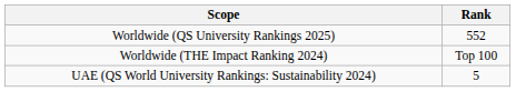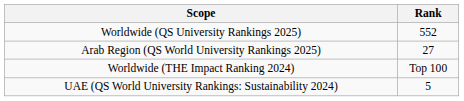 <table class="wikitable" style="width:50%; text-align:center;">
 <tr>
 <th>Scope</th>
 <th>Rank</th>
 </tr>
 <tr>
 <td>Worldwide (QS University Rankings 2025)</td>
 <td>552</td>
 </tr>
 <tr>
+<td>Arab Region (QS World University Rankings 2025)</td>
+<td>27</td>
+</tr>
+<tr>
 <td>Worldwide (THE Impact Ranking 2024)</td>
 <td>Top 100</td>
 </tr>
 <tr>
 <td>UAE (QS World University Rankings: Sustainability 2024)</td>
 <td>5</td>
 </tr>
 </table>
